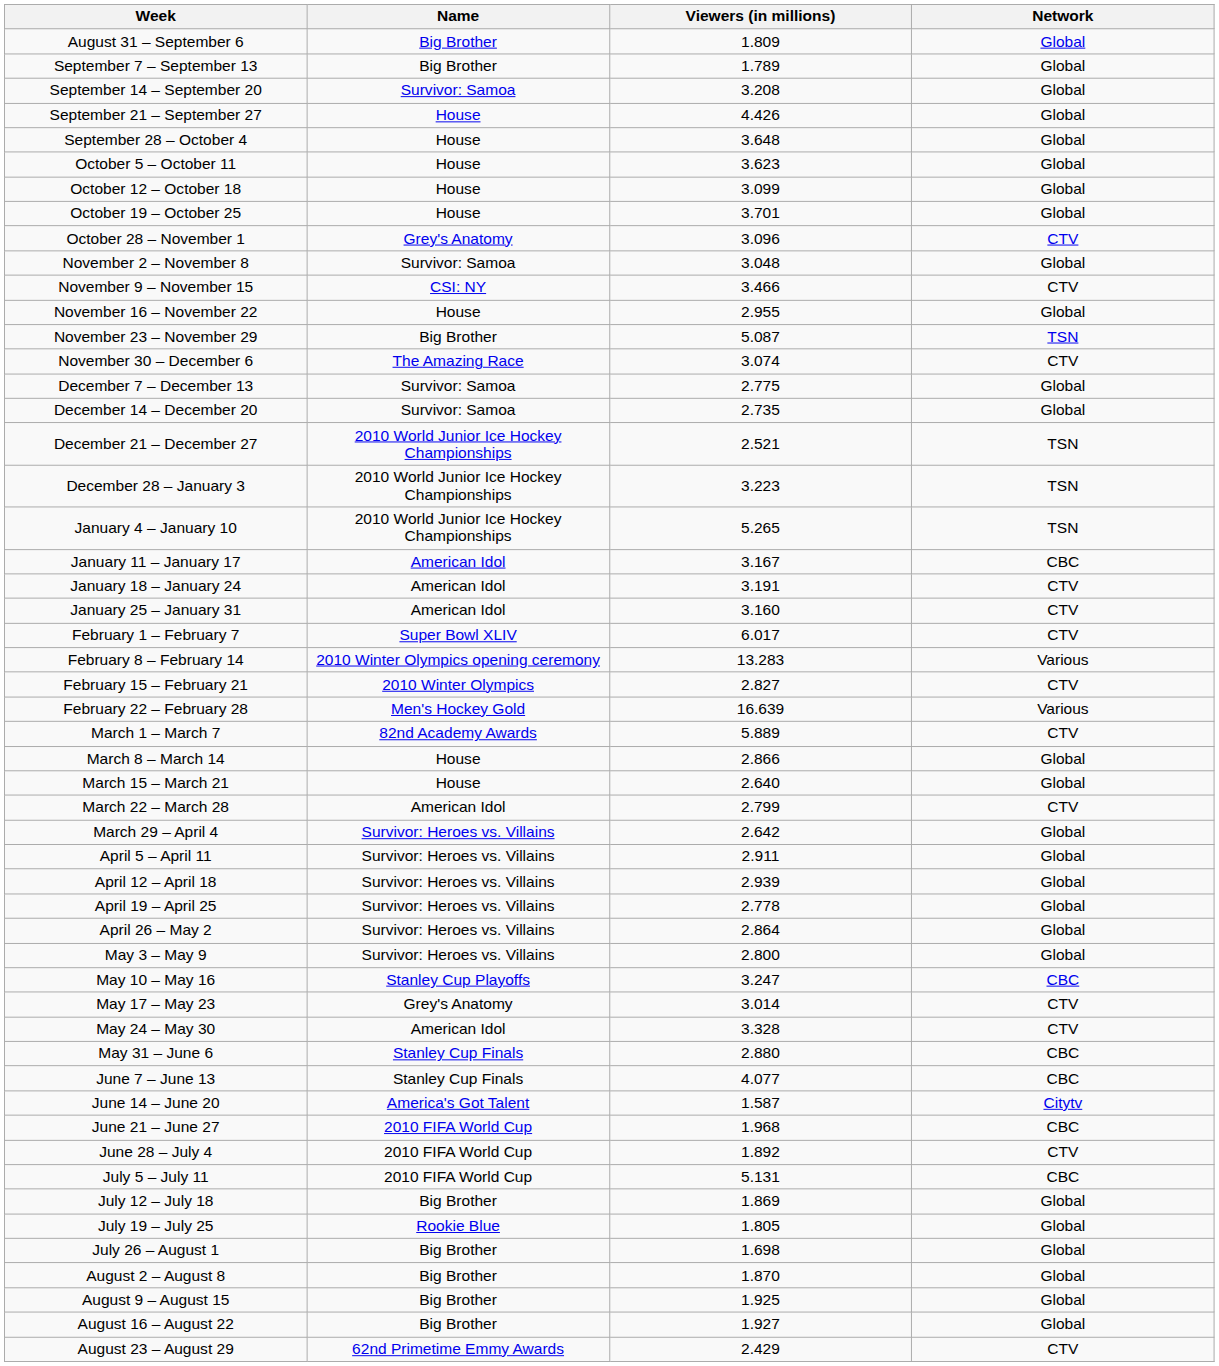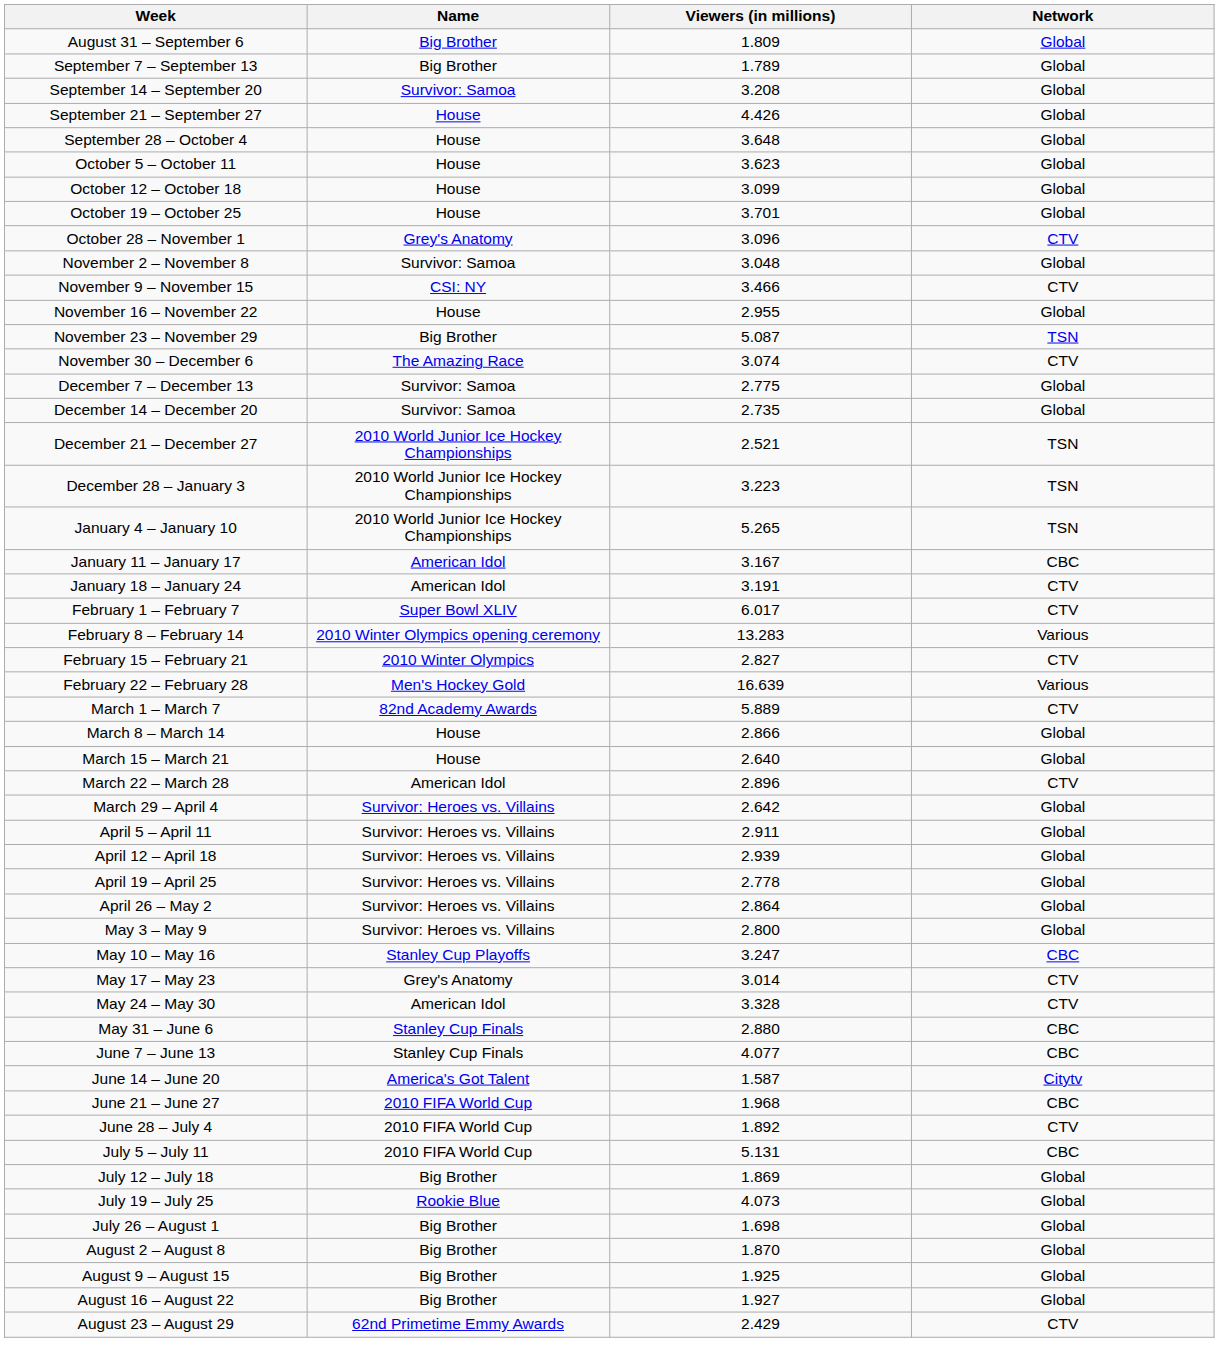 <table class="wikitable sortable">
 <tr>
 <th style="width:12%;">Week</th>
 <th style="width:12%;">Name</th>
 <th style="width:12%;">Viewers (in millions)</th>
 <th style="width:12%;">Network</th>
 </tr>
 <tr style="text-align:center;">
 <td>August 31 – September 6</td>
 <td><a href='#'>Big Brother</a></td>
 <td>1.809</td>
 <td><a href='#'>Global</a></td>
 </tr>
 <tr style="text-align:center; text-align:center;">
 <td>September 7 – September 13</td>
 <td>Big Brother</td>
 <td>1.789</td>
 <td>Global</td>
 </tr>
 <tr style="text-align:center; text-align:center;">
 <td>September 14 – September 20</td>
 <td><a href='#'>Survivor: Samoa</a></td>
 <td>3.208</td>
 <td>Global</td>
 </tr>
 <tr style="text-align:center;">
 <td>September 21 – September 27</td>
 <td><a href='#'>House</a></td>
 <td>4.426</td>
 <td>Global</td>
 </tr>
 <tr style="text-align:center; text-align:center;">
 <td>September 28 – October 4</td>
 <td>House</td>
 <td>3.648</td>
 <td>Global</td>
 </tr>
 <tr style="text-align:center; text-align:center;">
 <td>October 5 – October 11</td>
 <td>House</td>
 <td>3.623</td>
 <td>Global</td>
 </tr>
 <tr style="text-align:center; text-align:center;">
 <td>October 12 – October 18</td>
 <td>House</td>
 <td>3.099</td>
 <td>Global</td>
 </tr>
 <tr style="text-align:center; text-align:center;">
 <td>October 19 – October 25</td>
 <td>House</td>
 <td>3.701</td>
 <td>Global</td>
 </tr>
 <tr style="text-align:center;">
 <td>October 28 – November 1</td>
 <td><a href='#'>Grey's Anatomy</a></td>
 <td>3.096</td>
 <td><a href='#'>CTV</a></td>
 </tr>
 <tr style="text-align:center; text-align:center;">
 <td>November 2 – November 8</td>
 <td>Survivor: Samoa</td>
 <td>3.048</td>
 <td>Global</td>
 </tr>
 <tr style="text-align:center; text-align:center;">
 <td>November 9 – November 15</td>
 <td><a href='#'>CSI: NY</a></td>
 <td>3.466</td>
 <td>CTV</td>
 </tr>
 <tr style="text-align:center; text-align:center;">
 <td>November 16 – November 22</td>
 <td>House</td>
 <td>2.955</td>
 <td>Global</td>
 </tr>
 <tr style="text-align:center;">
 <td>November 23 – November 29</td>
 <td>Big Brother</td>
 <td>5.087</td>
 <td><a href='#'>TSN</a></td>
 </tr>
 <tr style="text-align:center;">
 <td>November 30 – December 6</td>
 <td><a href='#'>The Amazing Race</a></td>
 <td>3.074</td>
 <td>CTV</td>
 </tr>
 <tr style="text-align:center; text-align:center;">
 <td>December 7 – December 13</td>
 <td>Survivor: Samoa</td>
 <td>2.775</td>
 <td>Global</td>
 </tr>
 <tr style="text-align:center; text-align:center;">
 <td>December 14 – December 20</td>
 <td>Survivor: Samoa</td>
 <td>2.735</td>
 <td>Global</td>
 </tr>
 <tr style="text-align:center; text-align:center;">
 <td>December 21 – December 27</td>
 <td><a href='#'>2010 World Junior Ice Hockey Championships</a></td>
 <td>2.521</td>
 <td>TSN</td>
 </tr>
 <tr style="text-align:center; text-align:center;">
 <td>December 28 – January 3</td>
 <td>2010 World Junior Ice Hockey Championships</td>
 <td>3.223</td>
 <td>TSN</td>
 </tr>
 <tr style="text-align:center; text-align:center;">
 <td>January 4 – January 10</td>
 <td>2010 World Junior Ice Hockey Championships</td>
 <td>5.265</td>
 <td>TSN</td>
 </tr>
 <tr style="text-align:center; text-align:center;">
 <td>January 11 – January 17</td>
 <td><a href='#'>American Idol</a></td>
 <td>3.167</td>
 <td>CBC</td>
 </tr>
 <tr style="text-align:center; text-align:center;">
 <td>January 18 – January 24</td>
 <td>American Idol</td>
 <td>3.191</td>
 <td>CTV</td>
 </tr>
 <tr style="text-align:center; text-align:center;">
-<td>January 25 – January 31</td>
-<td>American Idol</td>
-<td>3.160</td>
-<td>CTV</td>
-</tr>
-<tr style="text-align:center; text-align:center;">
 <td>February 1 – February 7</td>
 <td><a href='#'>Super Bowl XLIV</a></td>
 <td>6.017</td>
 <td>CTV</td>
 </tr>
 <tr style="text-align:center; text-align:center;">
 <td>February 8 – February 14</td>
 <td><a href='#'>2010 Winter Olympics opening ceremony</a></td>
 <td>13.283</td>
 <td>Various</td>
 </tr>
 <tr style="text-align:center; text-align:center;">
 <td>February 15 – February 21</td>
 <td><a href='#'>2010 Winter Olympics</a></td>
 <td>2.827</td>
 <td>CTV</td>
 </tr>
 <tr style="text-align:center;">
 <td>February 22 – February 28</td>
 <td><a href='#'>Men's Hockey Gold</a></td>
 <td>16.639</td>
 <td>Various</td>
 </tr>
 <tr style="text-align:center; text-align:center;">
 <td>March 1 – March 7</td>
 <td><a href='#'>82nd Academy Awards</a></td>
 <td>5.889</td>
 <td>CTV</td>
 </tr>
 <tr style="text-align:center; text-align:center;">
 <td>March 8 – March 14</td>
 <td>House</td>
 <td>2.866</td>
 <td>Global</td>
 </tr>
 <tr style="text-align:center; text-align:center;">
 <td>March 15 – March 21</td>
 <td>House</td>
 <td>2.640</td>
 <td>Global</td>
 </tr>
 <tr style="text-align:center; text-align:center;">
 <td>March 22 – March 28</td>
 <td>American Idol</td>
-<td>2.799</td>
+<td>2.896</td>
 <td>CTV</td>
 </tr>
 <tr style="text-align:center; text-align:center;">
 <td>March 29 – April 4</td>
 <td><a href='#'>Survivor: Heroes vs. Villains</a></td>
 <td>2.642</td>
 <td>Global</td>
 </tr>
 <tr style="text-align:center; text-align:center;">
 <td>April 5 – April 11</td>
 <td>Survivor: Heroes vs. Villains</td>
 <td>2.911</td>
 <td>Global</td>
 </tr>
 <tr style="text-align:center; text-align:center;">
 <td>April 12 – April 18</td>
 <td>Survivor: Heroes vs. Villains</td>
 <td>2.939</td>
 <td>Global</td>
 </tr>
 <tr style="text-align:center; text-align:center;">
 <td>April 19 – April 25</td>
 <td>Survivor: Heroes vs. Villains</td>
 <td>2.778</td>
 <td>Global</td>
 </tr>
 <tr style="text-align:center; text-align:center;">
 <td>April 26 – May 2</td>
 <td>Survivor: Heroes vs. Villains</td>
 <td>2.864</td>
 <td>Global</td>
 </tr>
 <tr style="text-align:center; text-align:center;">
 <td>May 3 – May 9</td>
 <td>Survivor: Heroes vs. Villains</td>
 <td>2.800</td>
 <td>Global</td>
 </tr>
 <tr style="text-align:center;">
 <td>May 10 – May 16</td>
 <td><a href='#'>Stanley Cup Playoffs</a></td>
 <td>3.247</td>
 <td><a href='#'>CBC</a></td>
 </tr>
 <tr style="text-align:center; text-align:center;">
 <td>May 17 – May 23</td>
 <td>Grey's Anatomy</td>
 <td>3.014</td>
 <td>CTV</td>
 </tr>
 <tr style="text-align:center; text-align:center;">
 <td>May 24 – May 30</td>
 <td>American Idol</td>
 <td>3.328</td>
 <td>CTV</td>
 </tr>
 <tr style="text-align:center;">
 <td>May 31 – June 6</td>
 <td><a href='#'>Stanley Cup Finals</a></td>
 <td>2.880</td>
 <td>CBC</td>
 </tr>
 <tr style="text-align:center; text-align:center;">
 <td>June 7 – June 13</td>
 <td>Stanley Cup Finals</td>
 <td>4.077</td>
 <td>CBC</td>
 </tr>
 <tr style="text-align:center; text-align:center;">
 <td>June 14 – June 20</td>
 <td><a href='#'>America's Got Talent</a></td>
 <td>1.587</td>
 <td><a href='#'>Citytv</a></td>
 </tr>
 <tr style="text-align:center; text-align:center;">
 <td>June 21 – June 27</td>
 <td><a href='#'>2010 FIFA World Cup</a></td>
 <td>1.968</td>
 <td>CBC</td>
 </tr>
 <tr style="text-align:center; text-align:center;">
 <td>June 28 – July 4</td>
 <td>2010 FIFA World Cup</td>
 <td>1.892</td>
 <td>CTV</td>
 </tr>
 <tr style="text-align:center; text-align:center;">
 <td>July 5 – July 11</td>
 <td>2010 FIFA World Cup</td>
 <td>5.131</td>
 <td>CBC</td>
 </tr>
 <tr style="text-align:center; text-align:center;">
 <td>July 12 – July 18</td>
 <td>Big Brother</td>
 <td>1.869</td>
 <td>Global</td>
 </tr>
 <tr style="text-align:center; text-align:center;">
 <td>July 19 – July 25</td>
 <td><a href='#'>Rookie Blue</a></td>
-<td>1.805</td>
+<td>4.073</td>
 <td>Global</td>
 </tr>
 <tr style="text-align:center; text-align:center;">
 <td>July 26 – August 1</td>
 <td>Big Brother</td>
 <td>1.698</td>
 <td>Global</td>
 </tr>
 <tr style="text-align:center; text-align:center;">
 <td>August 2 – August 8</td>
 <td>Big Brother</td>
 <td>1.870</td>
 <td>Global</td>
 </tr>
 <tr style="text-align:center; text-align:center;">
 <td>August 9 – August 15</td>
 <td>Big Brother</td>
 <td>1.925</td>
 <td>Global</td>
 </tr>
 <tr style="text-align:center; text-align:center;">
 <td>August 16 – August 22</td>
 <td>Big Brother</td>
 <td>1.927</td>
 <td>Global</td>
 </tr>
 <tr style="text-align:center; text-align:center;">
 <td>August 23 – August 29</td>
 <td><a href='#'>62nd Primetime Emmy Awards</a></td>
 <td>2.429</td>
 <td>CTV</td>
 </tr>
 </table>
